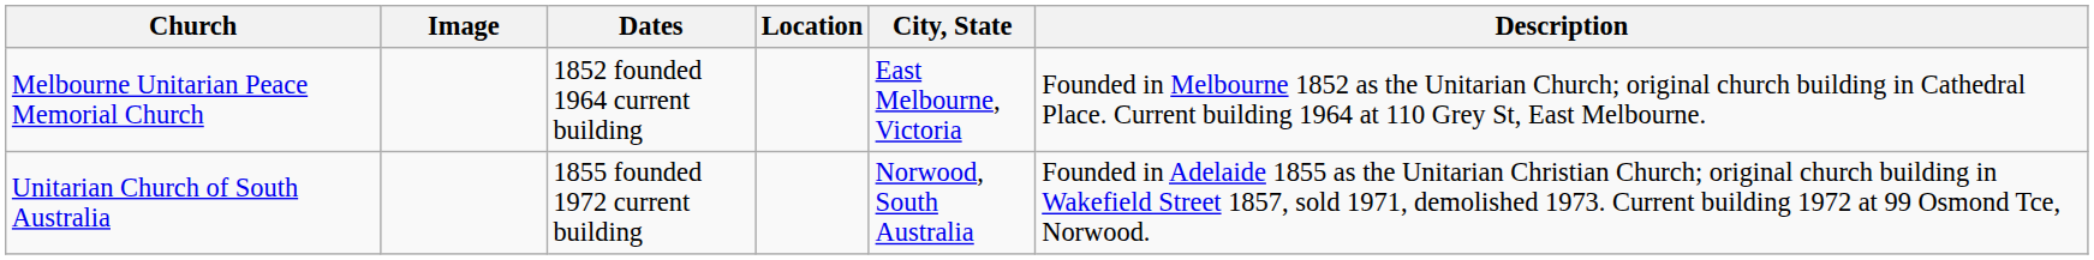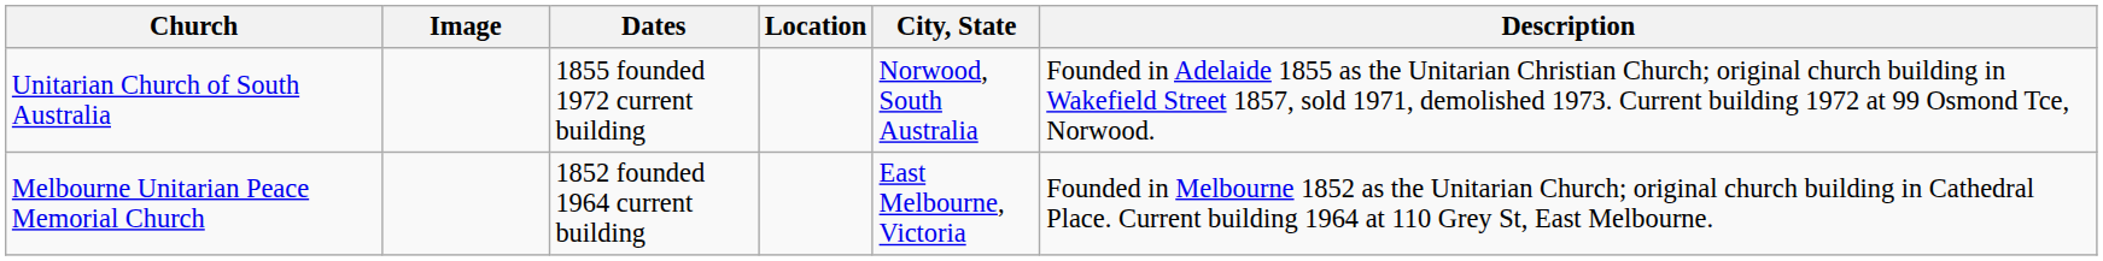 <table class="wikitable sortable" style="width:98%">
 <tr>
 <th style="width:18%;"><strong>Church</strong></th>
 <th style="width:8%;" class="unsortable"><strong>Image</strong></th>
 <th style="width:10%;"><strong>Dates</strong></th>
 <th><strong>Location</strong></th>
 <th style="width:8%;"><strong>City, State</strong></th>
 <th class="unsortable"><strong>Description</strong></th>
 </tr>
 <tr>
+<td><a href='#'>Unitarian Church of South Australia</a></td>
+<td></td>
+<td>1855 founded<br>1972 current building</td>
+<td><br><small></small></td>
+<td><a href='#'>Norwood</a>, <a href='#'>South Australia</a></td>
+<td>Founded in <a href='#'>Adelaide</a> 1855 as the Unitarian Christian Church; original church building in <a href='#'>Wakefield Street</a> 1857, sold 1971, demolished 1973. Current building 1972 at 99 Osmond Tce, Norwood.</td>
+</tr>
+<tr>
 <td><a href='#'>Melbourne Unitarian Peace Memorial Church</a></td>
 <td></td>
 <td>1852 founded<br>1964 current building</td>
 <td><br><small></small></td>
 <td><a href='#'>East Melbourne</a>, <a href='#'>Victoria</a></td>
 <td>Founded in <a href='#'>Melbourne</a> 1852 as the Unitarian Church; original church building in Cathedral Place. Current building 1964 at 110 Grey St, East Melbourne.</td>
 </tr>
-<tr>
-<td><a href='#'>Unitarian Church of South Australia</a></td>
-<td></td>
-<td>1855 founded<br>1972 current building</td>
-<td><br><small></small></td>
-<td><a href='#'>Norwood</a>, <a href='#'>South Australia</a></td>
-<td>Founded in <a href='#'>Adelaide</a> 1855 as the Unitarian Christian Church; original church building in <a href='#'>Wakefield Street</a> 1857, sold 1971, demolished 1973. Current building 1972 at 99 Osmond Tce, Norwood.</td>
-</tr>
 </table>
